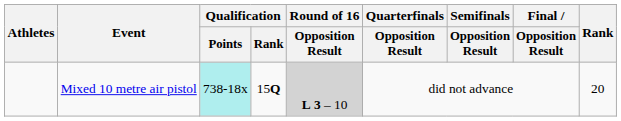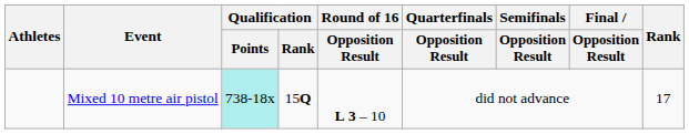 <table class="wikitable" style="font-size:90%;">
 <tr>
 <th rowspan=2>Athletes</th>
 <th rowspan=2>Event</th>
 <th colspan=2>Qualification</th>
 <th>Round of 16</th>
 <th>Quarterfinals</th>
 <th>Semifinals</th>
 <th>Final / </th>
 <th rowspan=2>Rank</th>
 </tr>
 <tr style="font-size:95%">
 <th>Points</th>
 <th>Rank</th>
 <th>Opposition<br>Result</th>
 <th>Opposition<br>Result</th>
 <th>Opposition<br>Result</th>
 <th>Opposition<br>Result</th>
 </tr>
 <tr align=center>
 <td align=left><br></td>
 <td><a href='#'>Mixed 10 metre air pistol</a></td>
 <td style="background: paleturquoise;">738-18x</td>
 <td>15<strong>Q</strong></td>
-<td style="background: lightgrey;"><br><br><strong>L</strong> <strong>3</strong> – 10</td>
+<td><br><br><strong>L</strong> <strong>3</strong> – 10</td>
 <td colspan=3>did not advance</td>
-<td>20</td>
+<td>17</td>
 </tr>
 </table>
